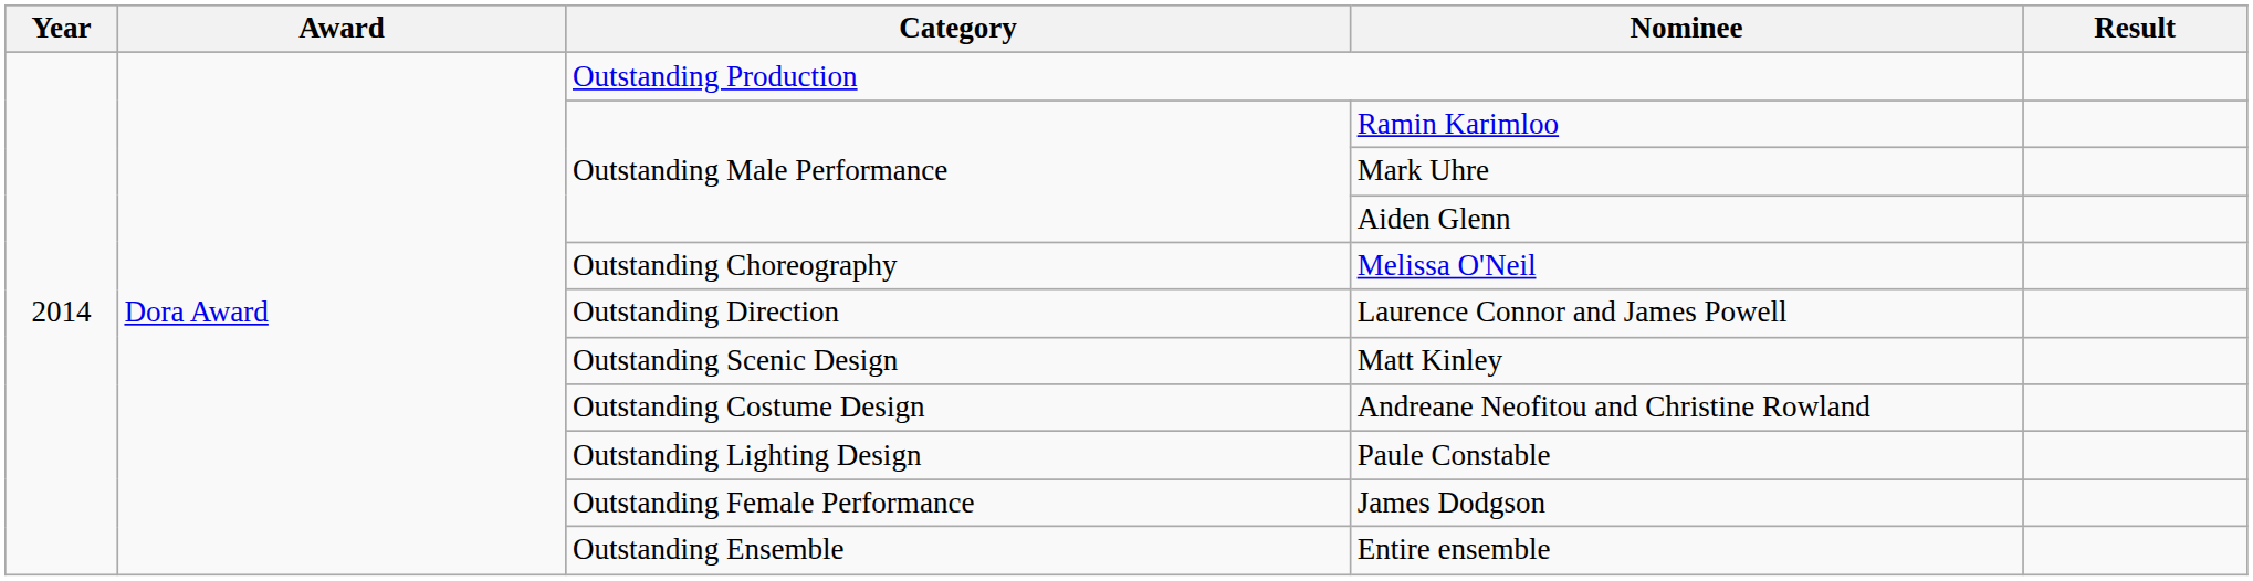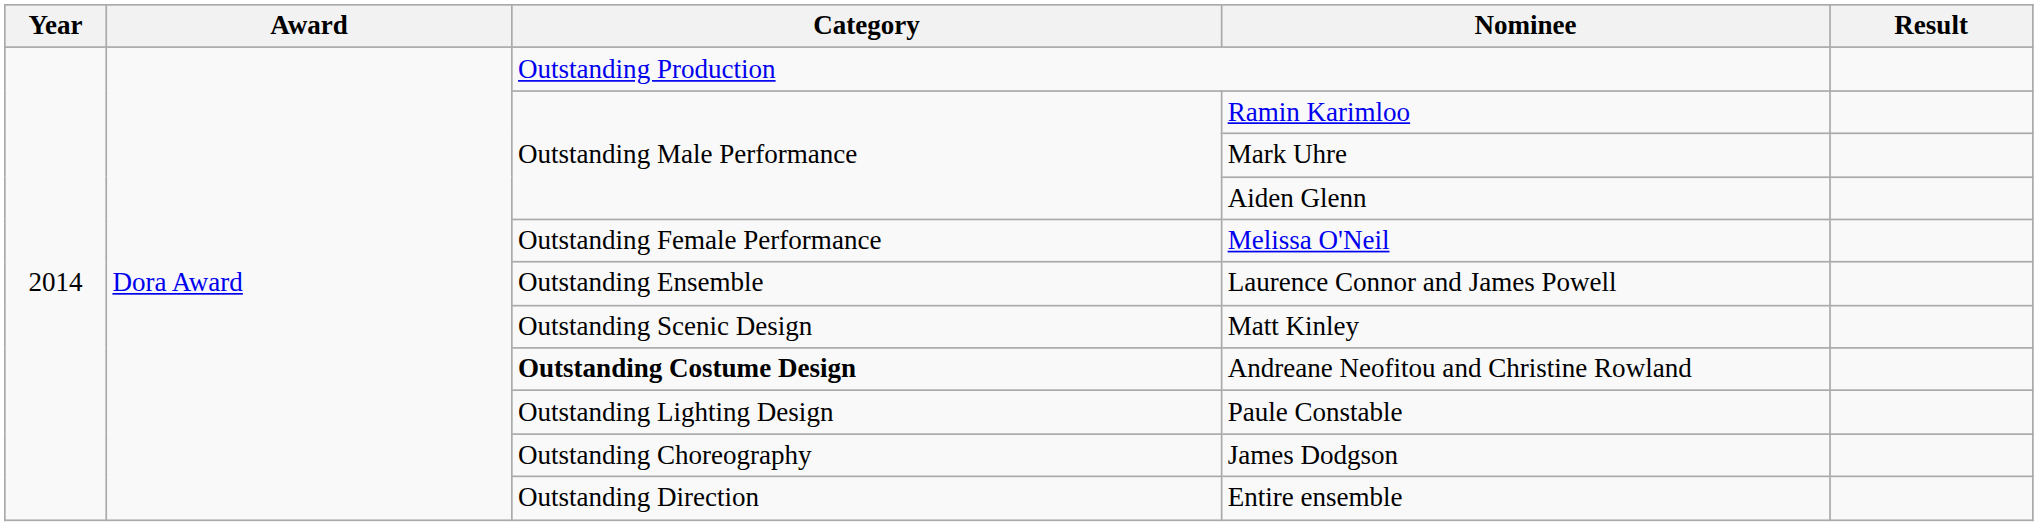 <table class="wikitable" style="width:95%;">
 <tr>
 <th style="width:5%;">Year</th>
 <th style="width:20%;">Award</th>
 <th style="width:35%;">Category</th>
 <th style="width:30%;">Nominee</th>
 <th style="width:10%;">Result</th>
 </tr>
 <tr>
 <td rowspan="11" style="text-align:center;">2014</td>
 <td rowspan="11"><a href='#'>Dora Award</a></td>
 <td colspan="2"><a href='#'>Outstanding Production</a></td>
 <td></td>
 </tr>
 <tr>
 <td rowspan="3">Outstanding Male Performance</td>
 <td><a href='#'>Ramin Karimloo</a></td>
 <td></td>
 </tr>
 <tr>
 <td>Mark Uhre</td>
 <td></td>
 </tr>
 <tr>
 <td>Aiden Glenn</td>
 <td></td>
 </tr>
 <tr>
-<td>Outstanding Choreography</td>
+<td>Outstanding Female Performance</td>
 <td><a href='#'>Melissa O'Neil</a></td>
 <td></td>
 </tr>
 <tr>
-<td>Outstanding Direction</td>
+<td>Outstanding Ensemble</td>
 <td>Laurence Connor and James Powell</td>
 <td></td>
 </tr>
 <tr>
 <td>Outstanding Scenic Design</td>
 <td>Matt Kinley</td>
 <td></td>
 </tr>
 <tr>
-<td>Outstanding Costume Design</td>
+<td><strong>Outstanding Costume Design</strong></td>
 <td>Andreane Neofitou and Christine Rowland</td>
 <td></td>
 </tr>
 <tr>
 <td>Outstanding Lighting Design</td>
 <td>Paule Constable</td>
 <td></td>
 </tr>
 <tr>
-<td>Outstanding Female Performance</td>
+<td>Outstanding Choreography</td>
 <td>James Dodgson</td>
 <td></td>
 </tr>
 <tr>
-<td>Outstanding Ensemble</td>
+<td>Outstanding Direction</td>
 <td>Entire ensemble</td>
 <td></td>
 </tr>
 </table>
